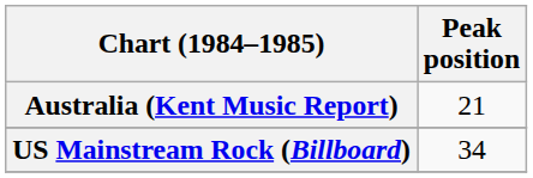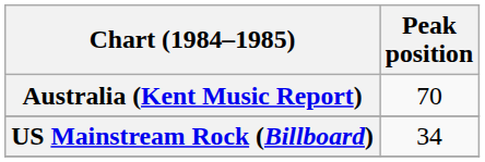 <table class="wikitable sortable plainrowheaders" style="text-align:center;">
 <tr>
 <th scope="col">Chart (1984–1985)</th>
 <th scope="col">Peak<br>position</th>
 </tr>
 <tr>
 <th scope="row">Australia (<a href='#'>Kent Music Report</a>)</th>
-<td>21</td>
+<td>70</td>
 </tr>
 <tr>
 </tr>
 <tr>
 </tr>
 <tr>
 </tr>
 <tr>
 </tr>
 <tr>
 </tr>
 <tr>
 </tr>
 <tr>
 </tr>
 <tr>
 </tr>
 <tr>
 <th scope="row">US <a href='#'>Mainstream Rock</a> (<em><a href='#'>Billboard</a></em>)</th>
 <td>34</td>
 </tr>
 <tr>
 </tr>
 </table>
